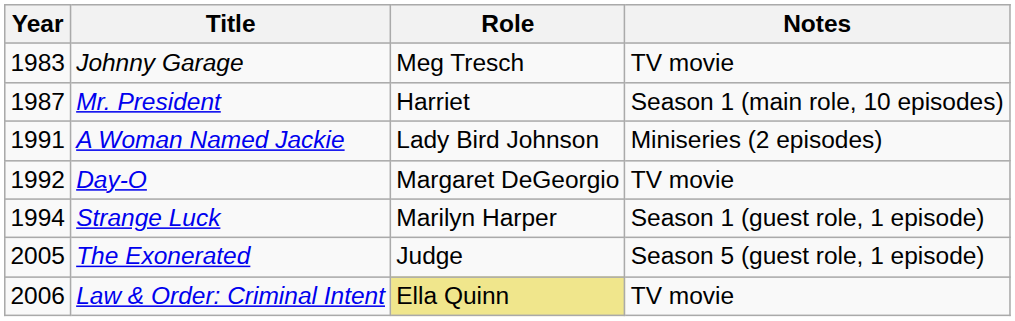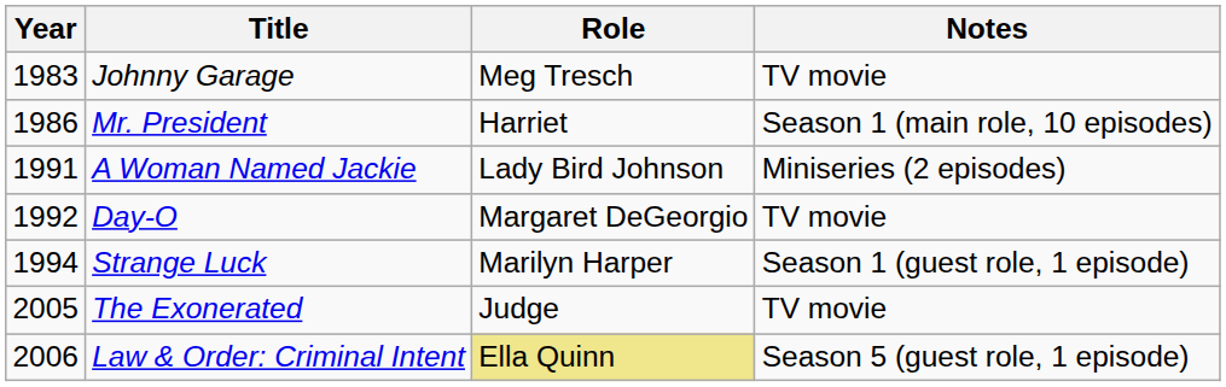 <table class="wikitable">
 <tr>
 <th>Year</th>
 <th>Title</th>
 <th>Role</th>
 <th>Notes</th>
 </tr>
 <tr>
 <td>1983</td>
 <td><em>Johnny Garage</em></td>
 <td>Meg Tresch</td>
 <td>TV movie</td>
 </tr>
 <tr>
-<td>1987</td>
+<td>1986</td>
 <td><em><a href='#'>Mr. President</a></em></td>
 <td>Harriet</td>
 <td>Season 1 (main role, 10 episodes)</td>
 </tr>
 <tr>
 <td>1991</td>
 <td><em><a href='#'>A Woman Named Jackie</a></em></td>
 <td>Lady Bird Johnson</td>
 <td>Miniseries (2 episodes)</td>
 </tr>
 <tr>
 <td>1992</td>
 <td><em><a href='#'>Day-O</a></em></td>
 <td>Margaret DeGeorgio</td>
 <td>TV movie</td>
 </tr>
 <tr>
 <td>1994</td>
 <td><em><a href='#'>Strange Luck</a></em></td>
 <td>Marilyn Harper</td>
 <td>Season 1 (guest role, 1 episode)</td>
 </tr>
 <tr>
 <td>2005</td>
 <td><em><a href='#'>The Exonerated</a></em></td>
 <td>Judge</td>
-<td>Season 5 (guest role, 1 episode)</td>
+<td>TV movie</td>
 </tr>
 <tr>
 <td>2006</td>
 <td><em><a href='#'>Law & Order: Criminal Intent</a></em></td>
 <td style="background: khaki;">Ella Quinn</td>
-<td>TV movie</td>
+<td>Season 5 (guest role, 1 episode)</td>
 </tr>
 </table>
